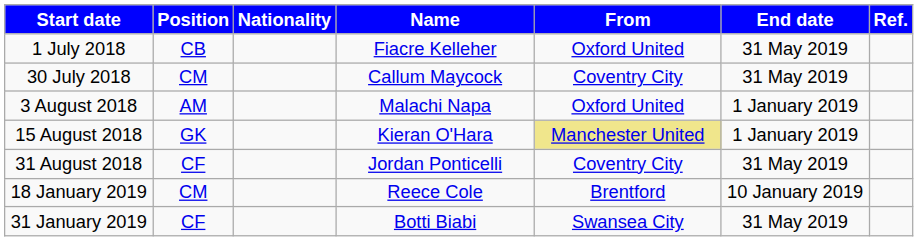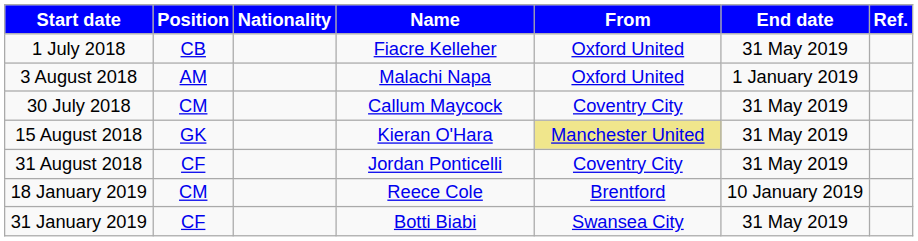 <table class="wikitable"  style="text-align:center; font-size:90%; ">
 <tr>
 <th style="background:blue; color:#FFFFFF; width:110px;">Start date</th>
 <th style="background:blue; color:#FFFFFF; width:50px;">Position</th>
 <th style="background:blue; color:#FFFFFF; width:50px;">Nationality</th>
 <th style="background:blue; color:#FFFFFF; width:150px;">Name</th>
 <th style="background:blue; color:#FFFFFF; width:140px;">From</th>
 <th style="background:blue; color:#FFFFFF; width:110px;">End date</th>
 <th style="background:blue; color:#FFFFFF; width:25px;">Ref.</th>
 </tr>
 <tr>
 <td>1 July 2018</td>
 <td><a href='#'>CB</a></td>
 <td></td>
 <td><a href='#'>Fiacre Kelleher</a></td>
 <td><a href='#'>Oxford United</a></td>
 <td>31 May 2019</td>
 <td></td>
 </tr>
 <tr>
+<td>3 August 2018</td>
+<td><a href='#'>AM</a></td>
+<td></td>
+<td><a href='#'>Malachi Napa</a></td>
+<td><a href='#'>Oxford United</a></td>
+<td>1 January 2019</td>
+<td></td>
+</tr>
+<tr>
 <td>30 July 2018</td>
 <td><a href='#'>CM</a></td>
 <td></td>
 <td><a href='#'>Callum Maycock</a></td>
 <td><a href='#'>Coventry City</a></td>
 <td>31 May 2019</td>
 <td></td>
 </tr>
 <tr>
-<td>3 August 2018</td>
-<td><a href='#'>AM</a></td>
-<td></td>
-<td><a href='#'>Malachi Napa</a></td>
-<td><a href='#'>Oxford United</a></td>
-<td>1 January 2019</td>
-<td></td>
-</tr>
-<tr>
 <td>15 August 2018</td>
 <td><a href='#'>GK</a></td>
 <td></td>
 <td><a href='#'>Kieran O'Hara</a></td>
 <td style="background: khaki;"><a href='#'>Manchester United</a></td>
-<td>1 January 2019</td>
+<td>31 May 2019</td>
 <td></td>
 </tr>
 <tr>
 <td>31 August 2018</td>
 <td><a href='#'>CF</a></td>
 <td></td>
 <td><a href='#'>Jordan Ponticelli</a></td>
 <td><a href='#'>Coventry City</a></td>
 <td>31 May 2019</td>
 <td></td>
 </tr>
 <tr>
 <td>18 January 2019</td>
 <td><a href='#'>CM</a></td>
 <td></td>
 <td><a href='#'>Reece Cole</a></td>
 <td><a href='#'>Brentford</a></td>
 <td>10 January 2019</td>
 <td></td>
 </tr>
 <tr>
 <td>31 January 2019</td>
 <td><a href='#'>CF</a></td>
 <td></td>
 <td><a href='#'>Botti Biabi</a></td>
 <td> <a href='#'>Swansea City</a></td>
 <td>31 May 2019</td>
 <td></td>
 </tr>
 </table>
